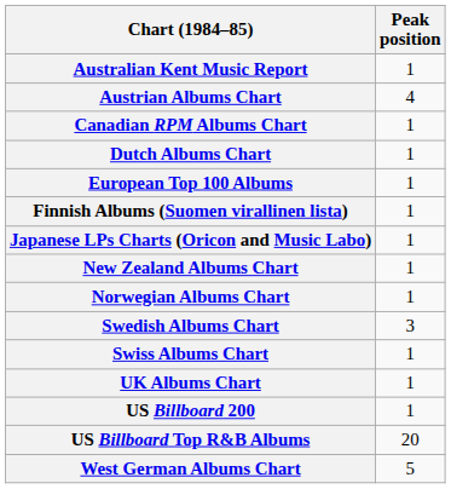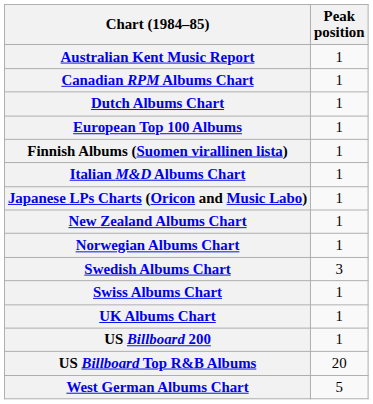 <table class="wikitable plainrowheaders sortable" style="text-align:center;">
 <tr>
 <th>Chart (1984–85)</th>
 <th>Peak<br>position</th>
 </tr>
 <tr>
 <th scope="row"><a href='#'>Australian Kent Music Report</a></th>
 <td>1</td>
-</tr>
-<tr>
-<th scope="row"><a href='#'>Austrian Albums Chart</a></th>
-<td>4</td>
 </tr>
 <tr>
 <th scope="row"><a href='#'>Canadian <em>RPM</em> Albums Chart</a></th>
 <td>1</td>
 </tr>
 <tr>
 <th scope="row"><a href='#'>Dutch Albums Chart</a></th>
 <td>1</td>
 </tr>
 <tr>
 <th scope="row"><a href='#'>European Top 100 Albums</a></th>
 <td>1</td>
 </tr>
 <tr>
 <th scope="row">Finnish Albums (<a href='#'>Suomen virallinen lista</a>)</th>
+<td>1</td>
+</tr>
+<tr>
+<th scope="row"><a href='#'>Italian <em>M&D</em> Albums Chart</a></th>
 <td>1</td>
 </tr>
 <tr>
 <th scope="row"><a href='#'>Japanese LPs Charts</a> (<a href='#'>Oricon</a> and <a href='#'>Music Labo</a>)</th>
 <td>1</td>
 </tr>
 <tr>
 <th scope="row"><a href='#'>New Zealand Albums Chart</a></th>
 <td>1</td>
 </tr>
 <tr>
 <th scope="row"><a href='#'>Norwegian Albums Chart</a></th>
 <td>1</td>
 </tr>
 <tr>
 <th scope="row"><a href='#'>Swedish Albums Chart</a></th>
 <td>3</td>
 </tr>
 <tr>
 <th scope="row"><a href='#'>Swiss Albums Chart</a></th>
 <td>1</td>
 </tr>
 <tr>
 <th scope="row"><a href='#'>UK Albums Chart</a></th>
 <td>1</td>
 </tr>
 <tr>
 <th scope="row">US <a href='#'><em>Billboard</em> 200</a></th>
 <td>1</td>
 </tr>
 <tr>
 <th scope="row">US <a href='#'><em>Billboard</em> Top R&B Albums</a></th>
 <td>20</td>
 </tr>
 <tr>
 <th scope="row"><a href='#'>West German Albums Chart</a></th>
 <td>5</td>
 </tr>
 </table>
